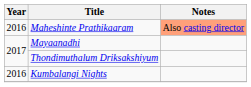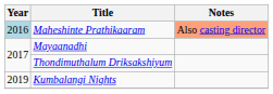 <table class="wikitable sortable">
 <tr>
 <th>Year</th>
 <th>Title</th>
 <th class="unsortable">Notes</th>
 </tr>
 <tr>
-<td>2016</td>
+<td style="background: lightblue;">2016</td>
 <td><em><a href='#'>Maheshinte Prathikaaram</a></em></td>
 <td style="background: lightsalmon;">Also <a href='#'>casting director</a></td>
 </tr>
 <tr>
 <td rowspan=2>2017</td>
 <td><em><a href='#'>Mayaanadhi</a></em></td>
 <td></td>
 </tr>
 <tr>
 <td><em><a href='#'>Thondimuthalum Driksakshiyum</a></em></td>
 <td></td>
 </tr>
 <tr>
-<td>2016</td>
+<td>2019</td>
 <td><em><a href='#'>Kumbalangi Nights</a></em></td>
 <td></td>
 </tr>
 <tr>
 </tr>
 </table>
